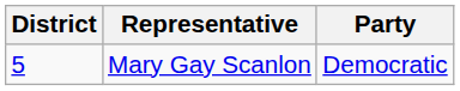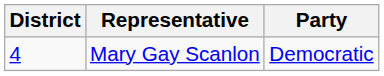 <table class="wikitable">
 <tr>
 <th>District</th>
 <th>Representative</th>
 <th>Party</th>
 </tr>
 <tr>
-<td><a href='#'>5</a></td>
+<td><a href='#'>4</a></td>
 <td><a href='#'>Mary Gay Scanlon</a></td>
 <td><a href='#'>Democratic</a></td>
 </tr>
 </table>
